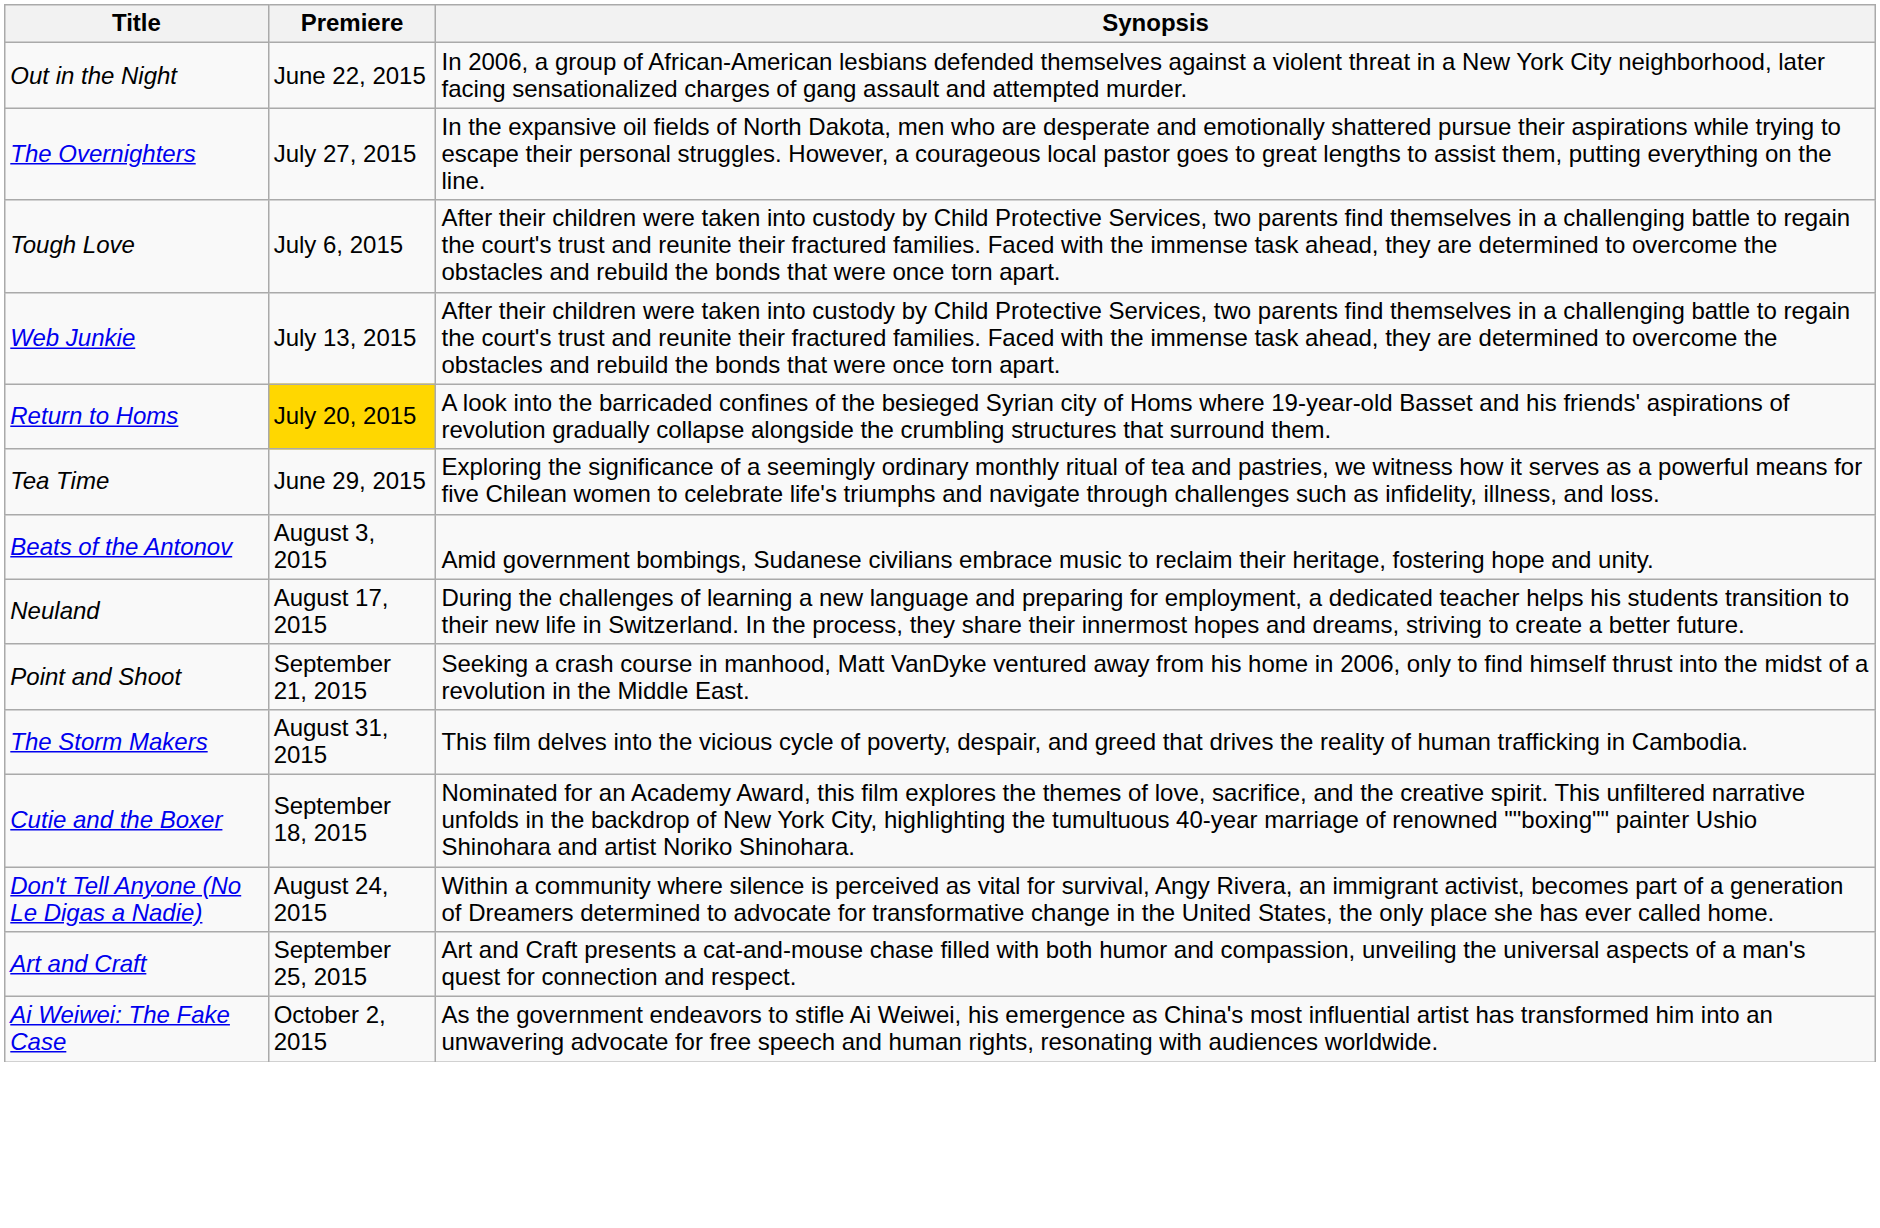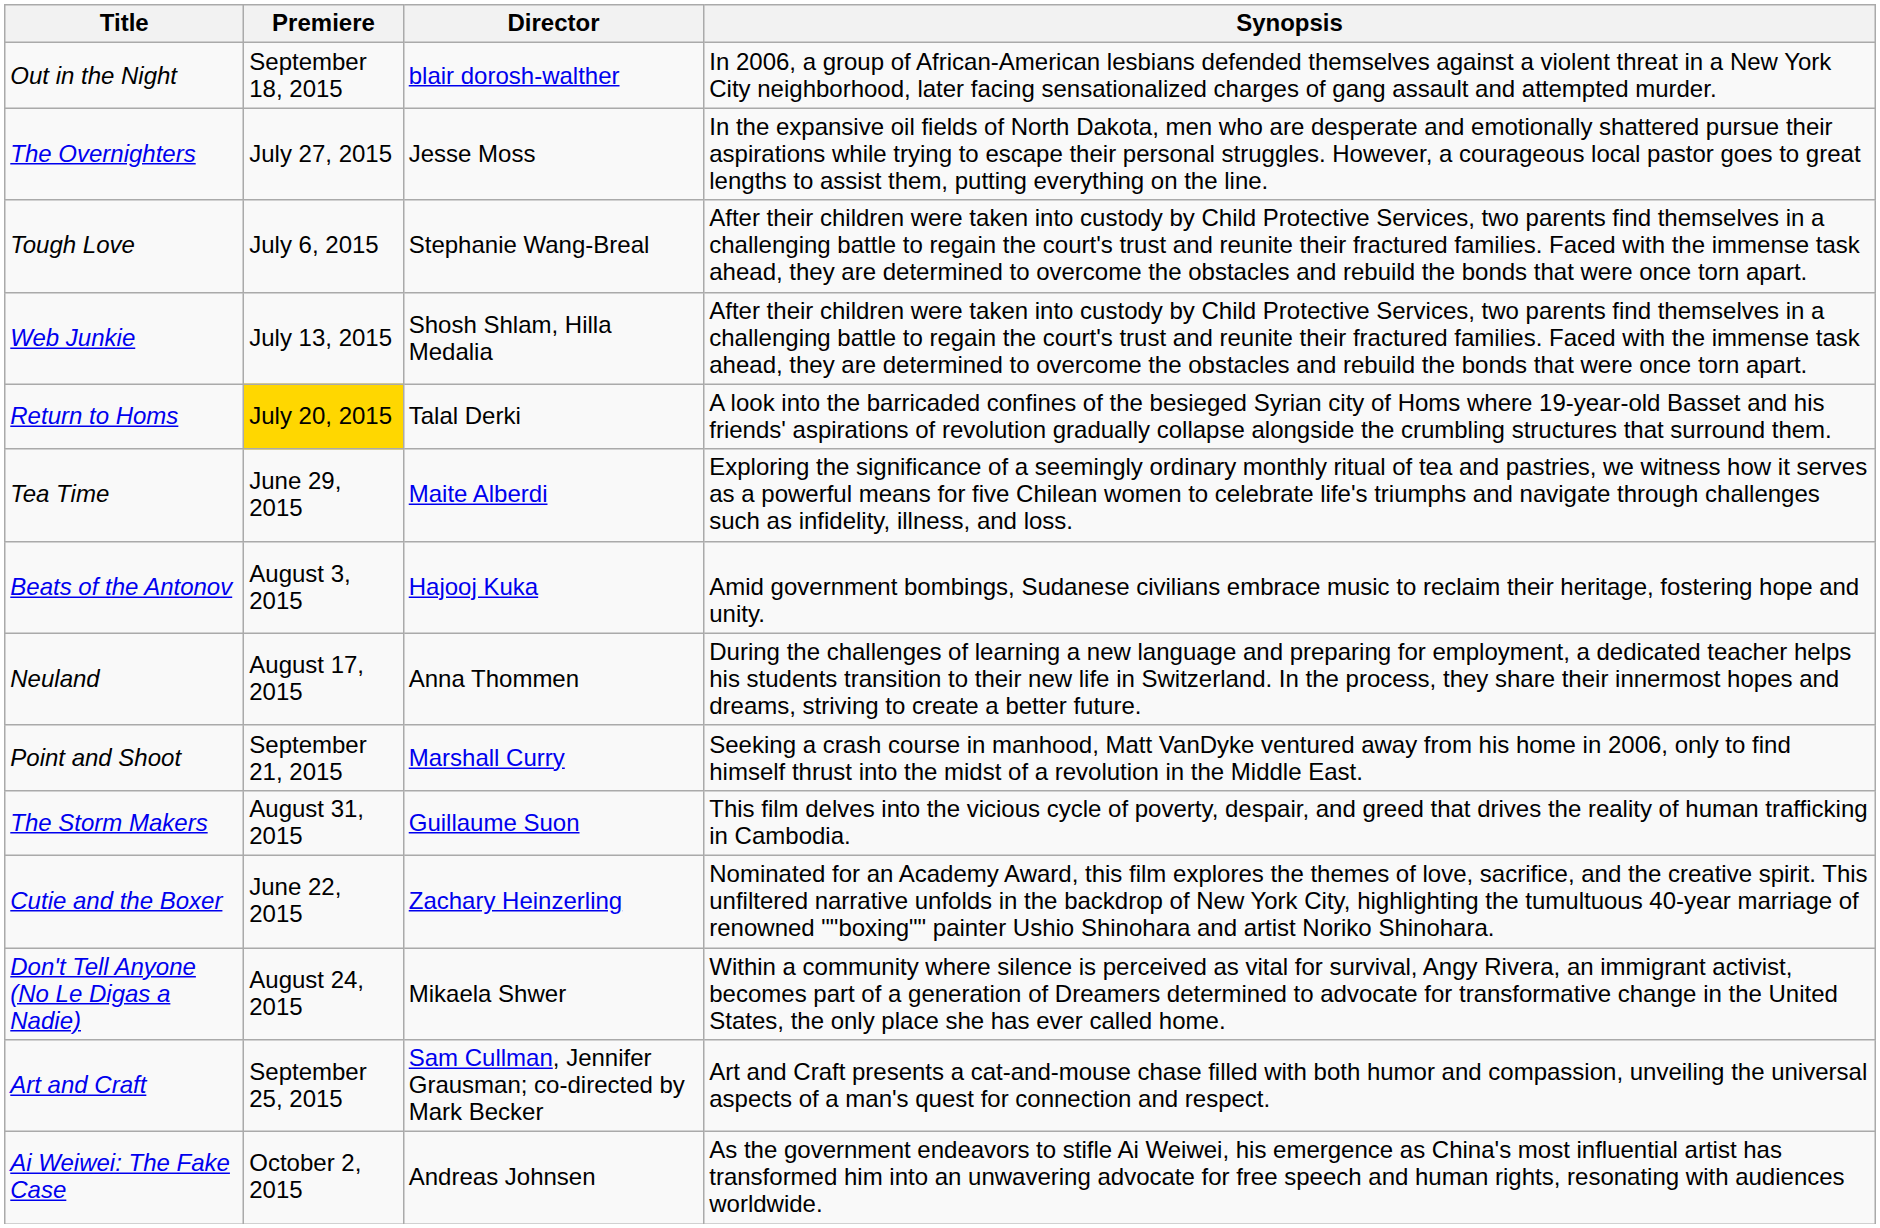 <table class="wikitable sortable">
 <tr>
 <th>Title</th>
 <th>Premiere</th>
+<th>Director</th>
 <th>Synopsis</th>
 </tr>
 <tr>
 <td><em>Out in the Night</em></td>
-<td>June 22, 2015</td>
+<td>September 18, 2015</td>
+<td><a href='#'>blair dorosh-walther</a></td>
 <td>In 2006, a group of African-American lesbians defended themselves against a violent threat in a New York City neighborhood, later facing sensationalized charges of gang assault and attempted murder.</td>
 </tr>
 <tr>
 <td><em><a href='#'>The Overnighters</a></em></td>
 <td>July 27, 2015</td>
+<td>Jesse Moss</td>
 <td>In the expansive oil fields of North Dakota, men who are desperate and emotionally shattered pursue their aspirations while trying to escape their personal struggles. However, a courageous local pastor goes to great lengths to assist them, putting everything on the line.</td>
 </tr>
 <tr>
 <td><em>Tough Love</em></td>
 <td>July 6, 2015</td>
+<td>Stephanie Wang-Breal</td>
 <td>After their children were taken into custody by Child Protective Services, two parents find themselves in a challenging battle to regain the court's trust and reunite their fractured families. Faced with the immense task ahead, they are determined to overcome the obstacles and rebuild the bonds that were once torn apart.</td>
 </tr>
 <tr>
 <td><em><a href='#'>Web Junkie</a></em></td>
 <td>July 13, 2015</td>
+<td>Shosh Shlam, Hilla Medalia</td>
 <td>After their children were taken into custody by Child Protective Services, two parents find themselves in a challenging battle to regain the court's trust and reunite their fractured families. Faced with the immense task ahead, they are determined to overcome the obstacles and rebuild the bonds that were once torn apart.</td>
 </tr>
 <tr>
 <td><em><a href='#'>Return to Homs</a></em></td>
 <td style="background: gold;">July 20, 2015</td>
+<td>Talal Derki</td>
 <td>A look into the barricaded confines of the besieged Syrian city of Homs where 19-year-old Basset and his friends' aspirations of revolution gradually collapse alongside the crumbling structures that surround them.</td>
 </tr>
 <tr>
 <td><em>Tea Time</em></td>
 <td>June 29, 2015</td>
+<td><a href='#'>Maite Alberdi</a></td>
 <td>Exploring the significance of a seemingly ordinary monthly ritual of tea and pastries, we witness how it serves as a powerful means for five Chilean women to celebrate life's triumphs and navigate through challenges such as infidelity, illness, and loss.</td>
 </tr>
 <tr>
 <td><em><a href='#'>Beats of the Antonov</a></em></td>
 <td>August 3, 2015</td>
+<td><a href='#'>Hajooj Kuka</a></td>
 <td><br>Amid government bombings, Sudanese civilians embrace music to reclaim their heritage, fostering hope and unity.</td>
 </tr>
 <tr>
 <td><em>Neuland</em></td>
 <td>August 17, 2015</td>
+<td>Anna Thommen</td>
 <td>During the challenges of learning a new language and preparing for employment, a dedicated teacher helps his students transition to their new life in Switzerland. In the process, they share their innermost hopes and dreams, striving to create a better future.</td>
 </tr>
 <tr>
 <td><em>Point and Shoot</em></td>
 <td>September 21, 2015</td>
+<td><a href='#'>Marshall Curry</a></td>
 <td>Seeking a crash course in manhood, Matt VanDyke ventured away from his home in 2006, only to find himself thrust into the midst of a revolution in the Middle East.</td>
 </tr>
 <tr>
 <td><em><a href='#'>The Storm Makers</a></em></td>
 <td>August 31, 2015</td>
+<td><a href='#'>Guillaume Suon</a></td>
 <td>This film delves into the vicious cycle of poverty, despair, and greed that drives the reality of human trafficking in Cambodia.</td>
 </tr>
 <tr>
 <td><em><a href='#'>Cutie and the Boxer</a></em></td>
-<td>September 18, 2015</td>
+<td>June 22, 2015</td>
+<td><a href='#'>Zachary Heinzerling</a></td>
 <td>Nominated for an Academy Award, this film explores the themes of love, sacrifice, and the creative spirit. This unfiltered narrative unfolds in the backdrop of New York City, highlighting the tumultuous 40-year marriage of renowned ""boxing"" painter Ushio Shinohara and artist Noriko Shinohara.</td>
 </tr>
 <tr>
 <td><em><a href='#'>Don't Tell Anyone (No Le Digas a Nadie)</a></em></td>
 <td>August 24, 2015</td>
+<td>Mikaela Shwer</td>
 <td>Within a community where silence is perceived as vital for survival, Angy Rivera, an immigrant activist, becomes part of a generation of Dreamers determined to advocate for transformative change in the United States, the only place she has ever called home.<br></td>
 </tr>
 <tr>
 <td><em><a href='#'>Art and Craft</a></em></td>
 <td>September 25, 2015</td>
+<td><a href='#'>Sam Cullman</a>, Jennifer Grausman; co-directed by Mark Becker</td>
 <td>Art and Craft presents a cat-and-mouse chase filled with both humor and compassion, unveiling the universal aspects of a man's quest for connection and respect.</td>
 </tr>
 <tr>
 <td><em><a href='#'>Ai Weiwei: The Fake Case</a></em></td>
 <td>October 2, 2015</td>
+<td>Andreas Johnsen</td>
 <td>As the government endeavors to stifle Ai Weiwei, his emergence as China's most influential artist has transformed him into an unwavering advocate for free speech and human rights, resonating with audiences worldwide.</td>
 </tr>
 </table>
